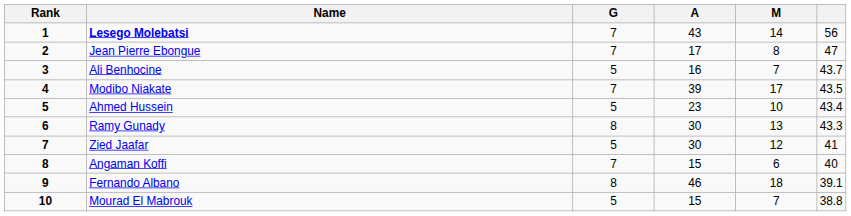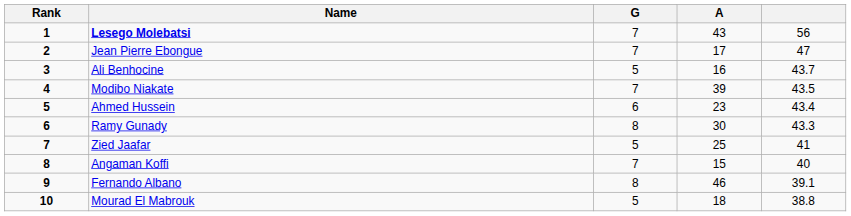 <table class="wikitable" style="width:90%;">
 <tr>
 <th style="width:10%;">Rank</th>
 <th style="width:60%;">Name</th>
 <th style="width:10%;">G</th>
 <th style="width:10%;">A</th>
-<th style="width:10%;">M</th>
 <th style="width:10%;"></th>
 </tr>
 <tr align=center>
 <td><strong>1</strong></td>
 <td align=left> <strong><a href='#'>Lesego Molebatsi</a></strong></td>
 <td>7</td>
 <td>43</td>
-<td>14</td>
 <td>56</td>
 </tr>
 <tr align=center>
 <td><strong>2</strong></td>
 <td align=left> <a href='#'>Jean Pierre Ebongue</a></td>
 <td>7</td>
 <td>17</td>
-<td>8</td>
 <td>47</td>
 </tr>
 <tr align=center>
 <td><strong>3</strong></td>
 <td align=left> <a href='#'>Ali Benhocine</a></td>
 <td>5</td>
 <td>16</td>
-<td>7</td>
 <td>43.7</td>
 </tr>
 <tr align=center>
 <td><strong>4</strong></td>
 <td align=left> <a href='#'>Modibo Niakate</a></td>
 <td>7</td>
 <td>39</td>
-<td>17</td>
 <td>43.5</td>
 </tr>
 <tr align=center>
 <td><strong>5</strong></td>
 <td align=left> <a href='#'>Ahmed Hussein</a></td>
-<td>5</td>
+<td>6</td>
 <td>23</td>
-<td>10</td>
 <td>43.4</td>
 </tr>
 <tr align=center>
 <td><strong>6</strong></td>
 <td align=left> <a href='#'>Ramy Gunady</a></td>
 <td>8</td>
 <td>30</td>
-<td>13</td>
 <td>43.3</td>
 </tr>
 <tr align=center>
 <td><strong>7</strong></td>
 <td align=left> <a href='#'>Zied Jaafar</a></td>
 <td>5</td>
-<td>30</td>
-<td>12</td>
+<td>25</td>
 <td>41</td>
 </tr>
 <tr align=center>
 <td><strong>8</strong></td>
 <td align=left> <a href='#'>Angaman Koffi</a></td>
 <td>7</td>
 <td>15</td>
-<td>6</td>
 <td>40</td>
 </tr>
 <tr align=center>
 <td><strong>9</strong></td>
 <td align=left> <a href='#'>Fernando Albano</a></td>
 <td>8</td>
 <td>46</td>
-<td>18</td>
 <td>39.1</td>
 </tr>
 <tr align=center>
 <td><strong>10</strong></td>
 <td align=left> <a href='#'>Mourad El Mabrouk</a></td>
 <td>5</td>
-<td>15</td>
-<td>7</td>
+<td>18</td>
 <td>38.8</td>
 </tr>
 </table>
